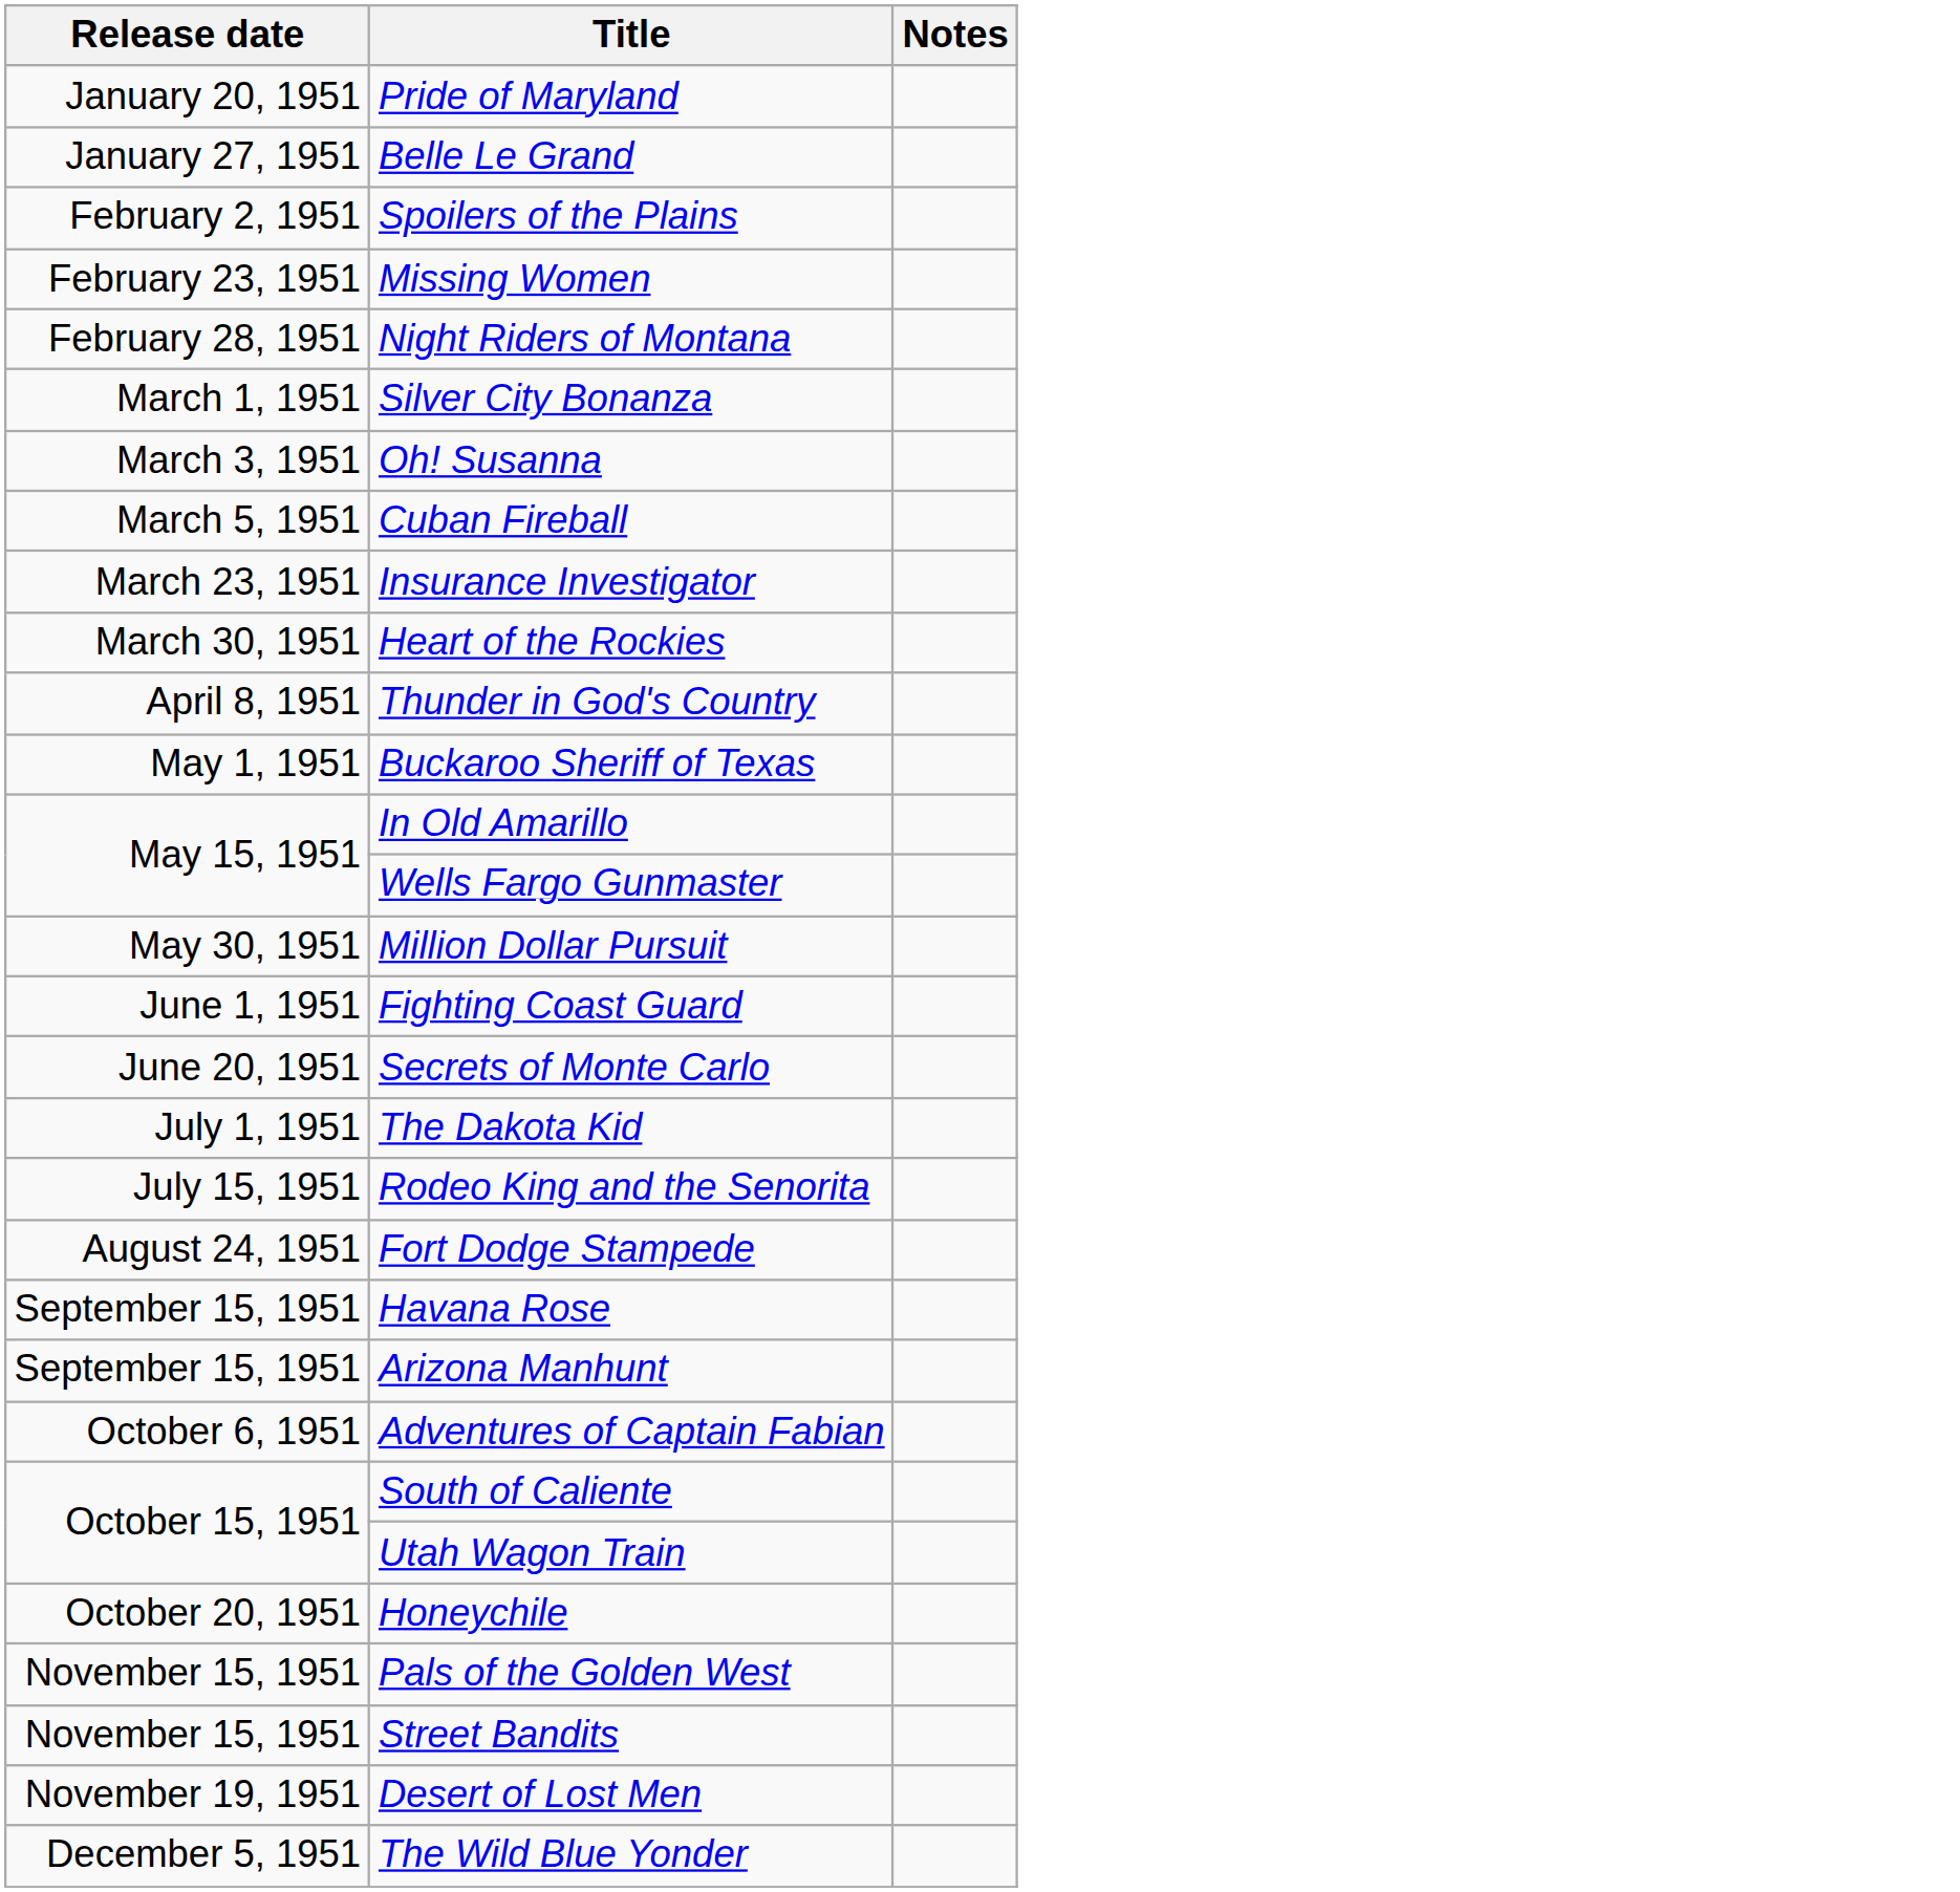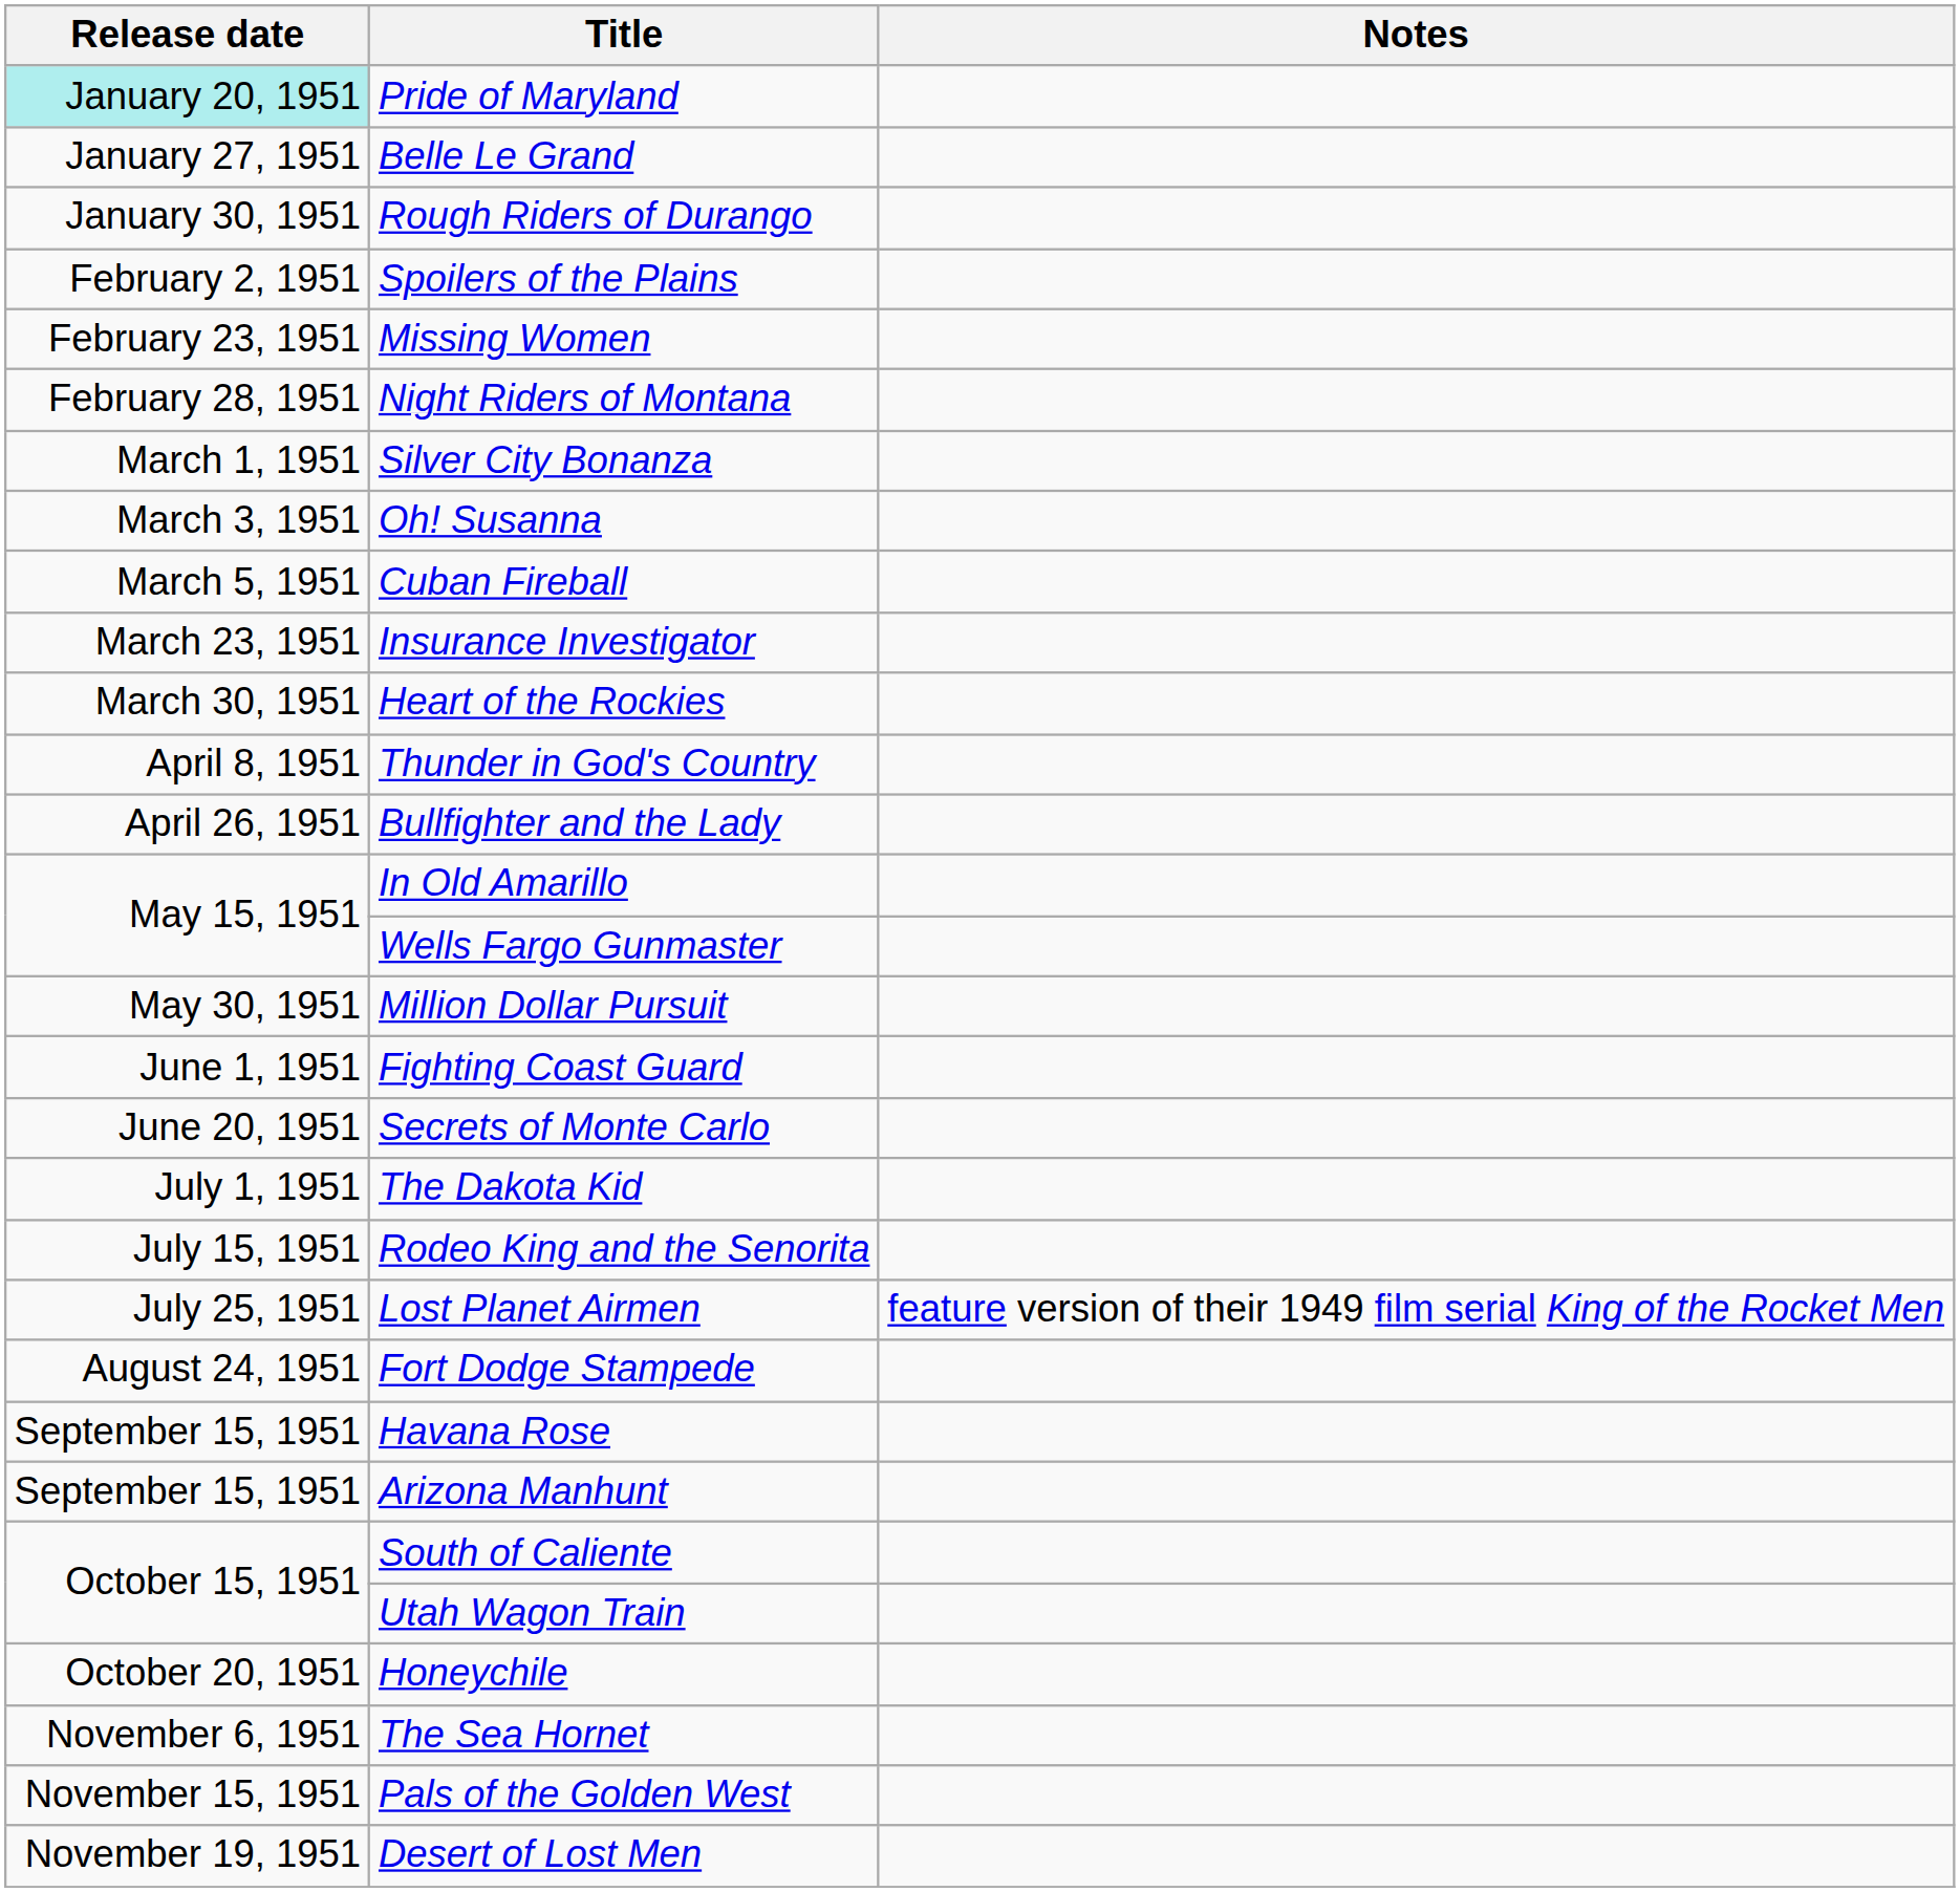 <table class="wikitable sortable">
 <tr>
 <th>Release date</th>
 <th>Title</th>
 <th>Notes</th>
 </tr>
 <tr>
-<td align="right">January 20, 1951</td>
+<td align="right" style="background: paleturquoise;">January 20, 1951</td>
 <td><em><a href='#'>Pride of Maryland</a></em></td>
 <td></td>
 </tr>
 <tr>
 <td align="right">January 27, 1951</td>
 <td><em><a href='#'>Belle Le Grand</a></em></td>
+<td></td>
+</tr>
+<tr>
+<td align="right">January 30, 1951</td>
+<td><em><a href='#'>Rough Riders of Durango</a></em></td>
 <td></td>
 </tr>
 <tr>
 <td align="right">February 2, 1951</td>
 <td><em><a href='#'>Spoilers of the Plains</a></em></td>
 </tr>
 <tr>
 <td align="right">February 23, 1951</td>
 <td><em><a href='#'>Missing Women</a></em></td>
 <td></td>
 </tr>
 <tr>
 <td align="right">February 28, 1951</td>
 <td><em><a href='#'>Night Riders of Montana</a></em></td>
 <td></td>
 </tr>
 <tr>
 <td align="right">March 1, 1951</td>
 <td><em><a href='#'>Silver City Bonanza</a></em></td>
 <td></td>
 </tr>
 <tr>
 <td align="right">March 3, 1951</td>
 <td><em><a href='#'>Oh! Susanna</a></em></td>
 <td></td>
 </tr>
 <tr>
 <td align="right">March 5, 1951</td>
 <td><em><a href='#'>Cuban Fireball</a></em></td>
 <td></td>
 </tr>
 <tr>
 <td align="right">March 23, 1951</td>
 <td><em><a href='#'>Insurance Investigator</a></em></td>
 <td></td>
 </tr>
 <tr>
 <td align="right">March 30, 1951</td>
 <td><em><a href='#'>Heart of the Rockies</a></em></td>
 <td></td>
 </tr>
 <tr>
 <td align="right">April 8, 1951</td>
 <td><em><a href='#'>Thunder in God's Country</a></em></td>
 <td></td>
 </tr>
 <tr>
-<td align="right">May 1, 1951</td>
-<td><em><a href='#'>Buckaroo Sheriff of Texas</a></em></td>
+<td align="right">April 26, 1951</td>
+<td><em><a href='#'>Bullfighter and the Lady</a></em></td>
 <td></td>
 </tr>
 <tr>
 <td align="right" rowspan="2">May 15, 1951</td>
 <td><em><a href='#'>In Old Amarillo</a></em></td>
 <td></td>
 </tr>
 <tr>
 <td><em><a href='#'>Wells Fargo Gunmaster</a></em></td>
 <td></td>
 </tr>
 <tr>
 <td align="right">May 30, 1951</td>
 <td><em><a href='#'>Million Dollar Pursuit</a></em></td>
 <td></td>
 </tr>
 <tr>
 <td align="right">June 1, 1951</td>
 <td><em><a href='#'>Fighting Coast Guard</a></em></td>
 <td></td>
 </tr>
 <tr>
 <td align="right">June 20, 1951</td>
 <td><em><a href='#'>Secrets of Monte Carlo</a></em></td>
 <td></td>
 </tr>
 <tr>
 <td align="right">July 1, 1951</td>
 <td><em><a href='#'>The Dakota Kid</a></em></td>
 <td></td>
 </tr>
 <tr>
 <td align="right">July 15, 1951</td>
 <td><em><a href='#'>Rodeo King and the Senorita</a></em></td>
 <td></td>
 </tr>
 <tr>
+<td align="right">July 25, 1951</td>
+<td><em><a href='#'>Lost Planet Airmen</a></em></td>
+<td><a href='#'>feature</a> version of their 1949 <a href='#'>film serial</a> <em><a href='#'>King of the Rocket Men</a></em></td>
+</tr>
+<tr>
 <td align="right">August 24, 1951</td>
 <td><em><a href='#'>Fort Dodge Stampede</a></em></td>
 <td></td>
 </tr>
 <tr>
 <td align="right">September 15, 1951</td>
 <td><em><a href='#'>Havana Rose</a></em></td>
 <td></td>
 </tr>
 <tr>
 <td align="right">September 15, 1951</td>
 <td><em><a href='#'>Arizona Manhunt</a></em></td>
-<td></td>
-</tr>
-<tr>
-<td align="right">October 6, 1951</td>
-<td><em><a href='#'>Adventures of Captain Fabian</a></em></td>
 <td></td>
 </tr>
 <tr>
 <td align="right" rowspan="2">October 15, 1951</td>
 <td><em><a href='#'>South of Caliente</a></em></td>
 <td></td>
 </tr>
 <tr>
 <td><em><a href='#'>Utah Wagon Train</a></em></td>
 <td></td>
 </tr>
 <tr>
 <td align="right">October 20, 1951</td>
 <td><em><a href='#'>Honeychile</a></em></td>
 <td></td>
 </tr>
 <tr>
-<td align="right">November 15, 1951</td>
-<td><em><a href='#'>Pals of the Golden West</a></em></td>
+<td align="right">November 6, 1951</td>
+<td><em><a href='#'>The Sea Hornet</a></em></td>
 <td></td>
 </tr>
 <tr>
 <td align="right">November 15, 1951</td>
-<td><em><a href='#'>Street Bandits</a></em></td>
+<td><em><a href='#'>Pals of the Golden West</a></em></td>
 <td></td>
 </tr>
 <tr>
 <td align="right">November 19, 1951</td>
 <td><em><a href='#'>Desert of Lost Men</a></em></td>
 <td></td>
 </tr>
 <tr>
-<td align="right">December 5, 1951</td>
-<td><em><a href='#'>The Wild Blue Yonder</a></em></td>
-<td></td>
-</tr>
-<tr>
 </tr>
 </table>
